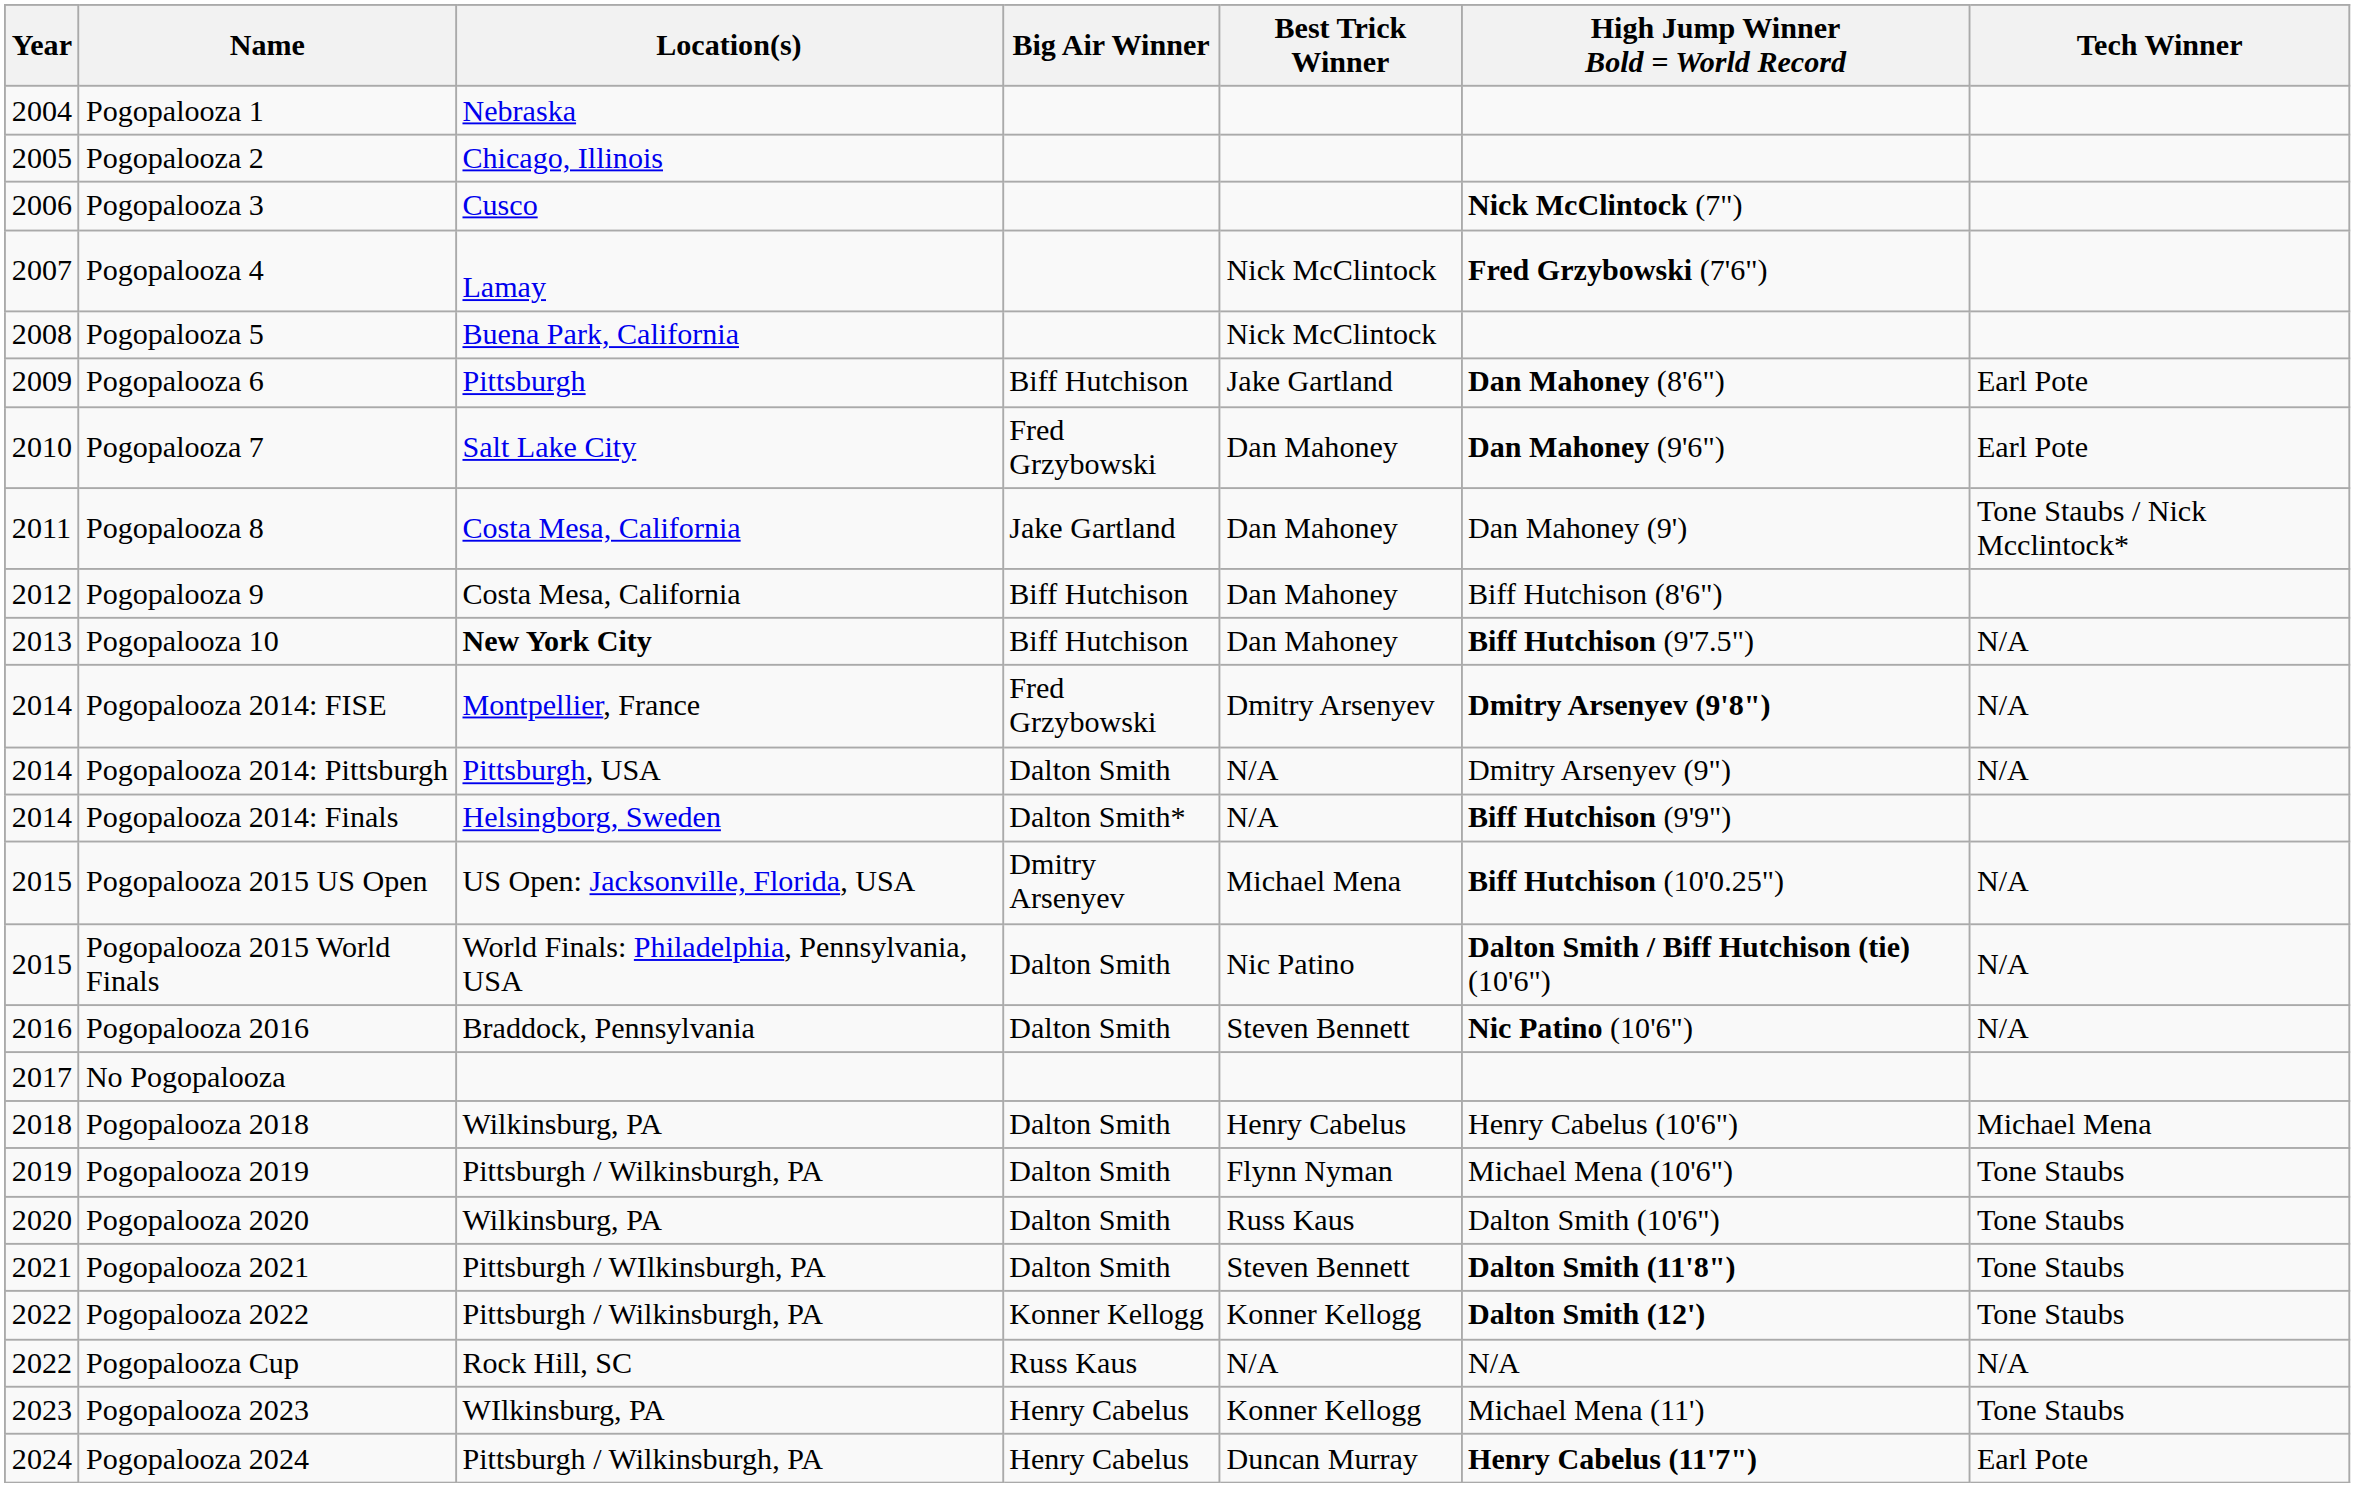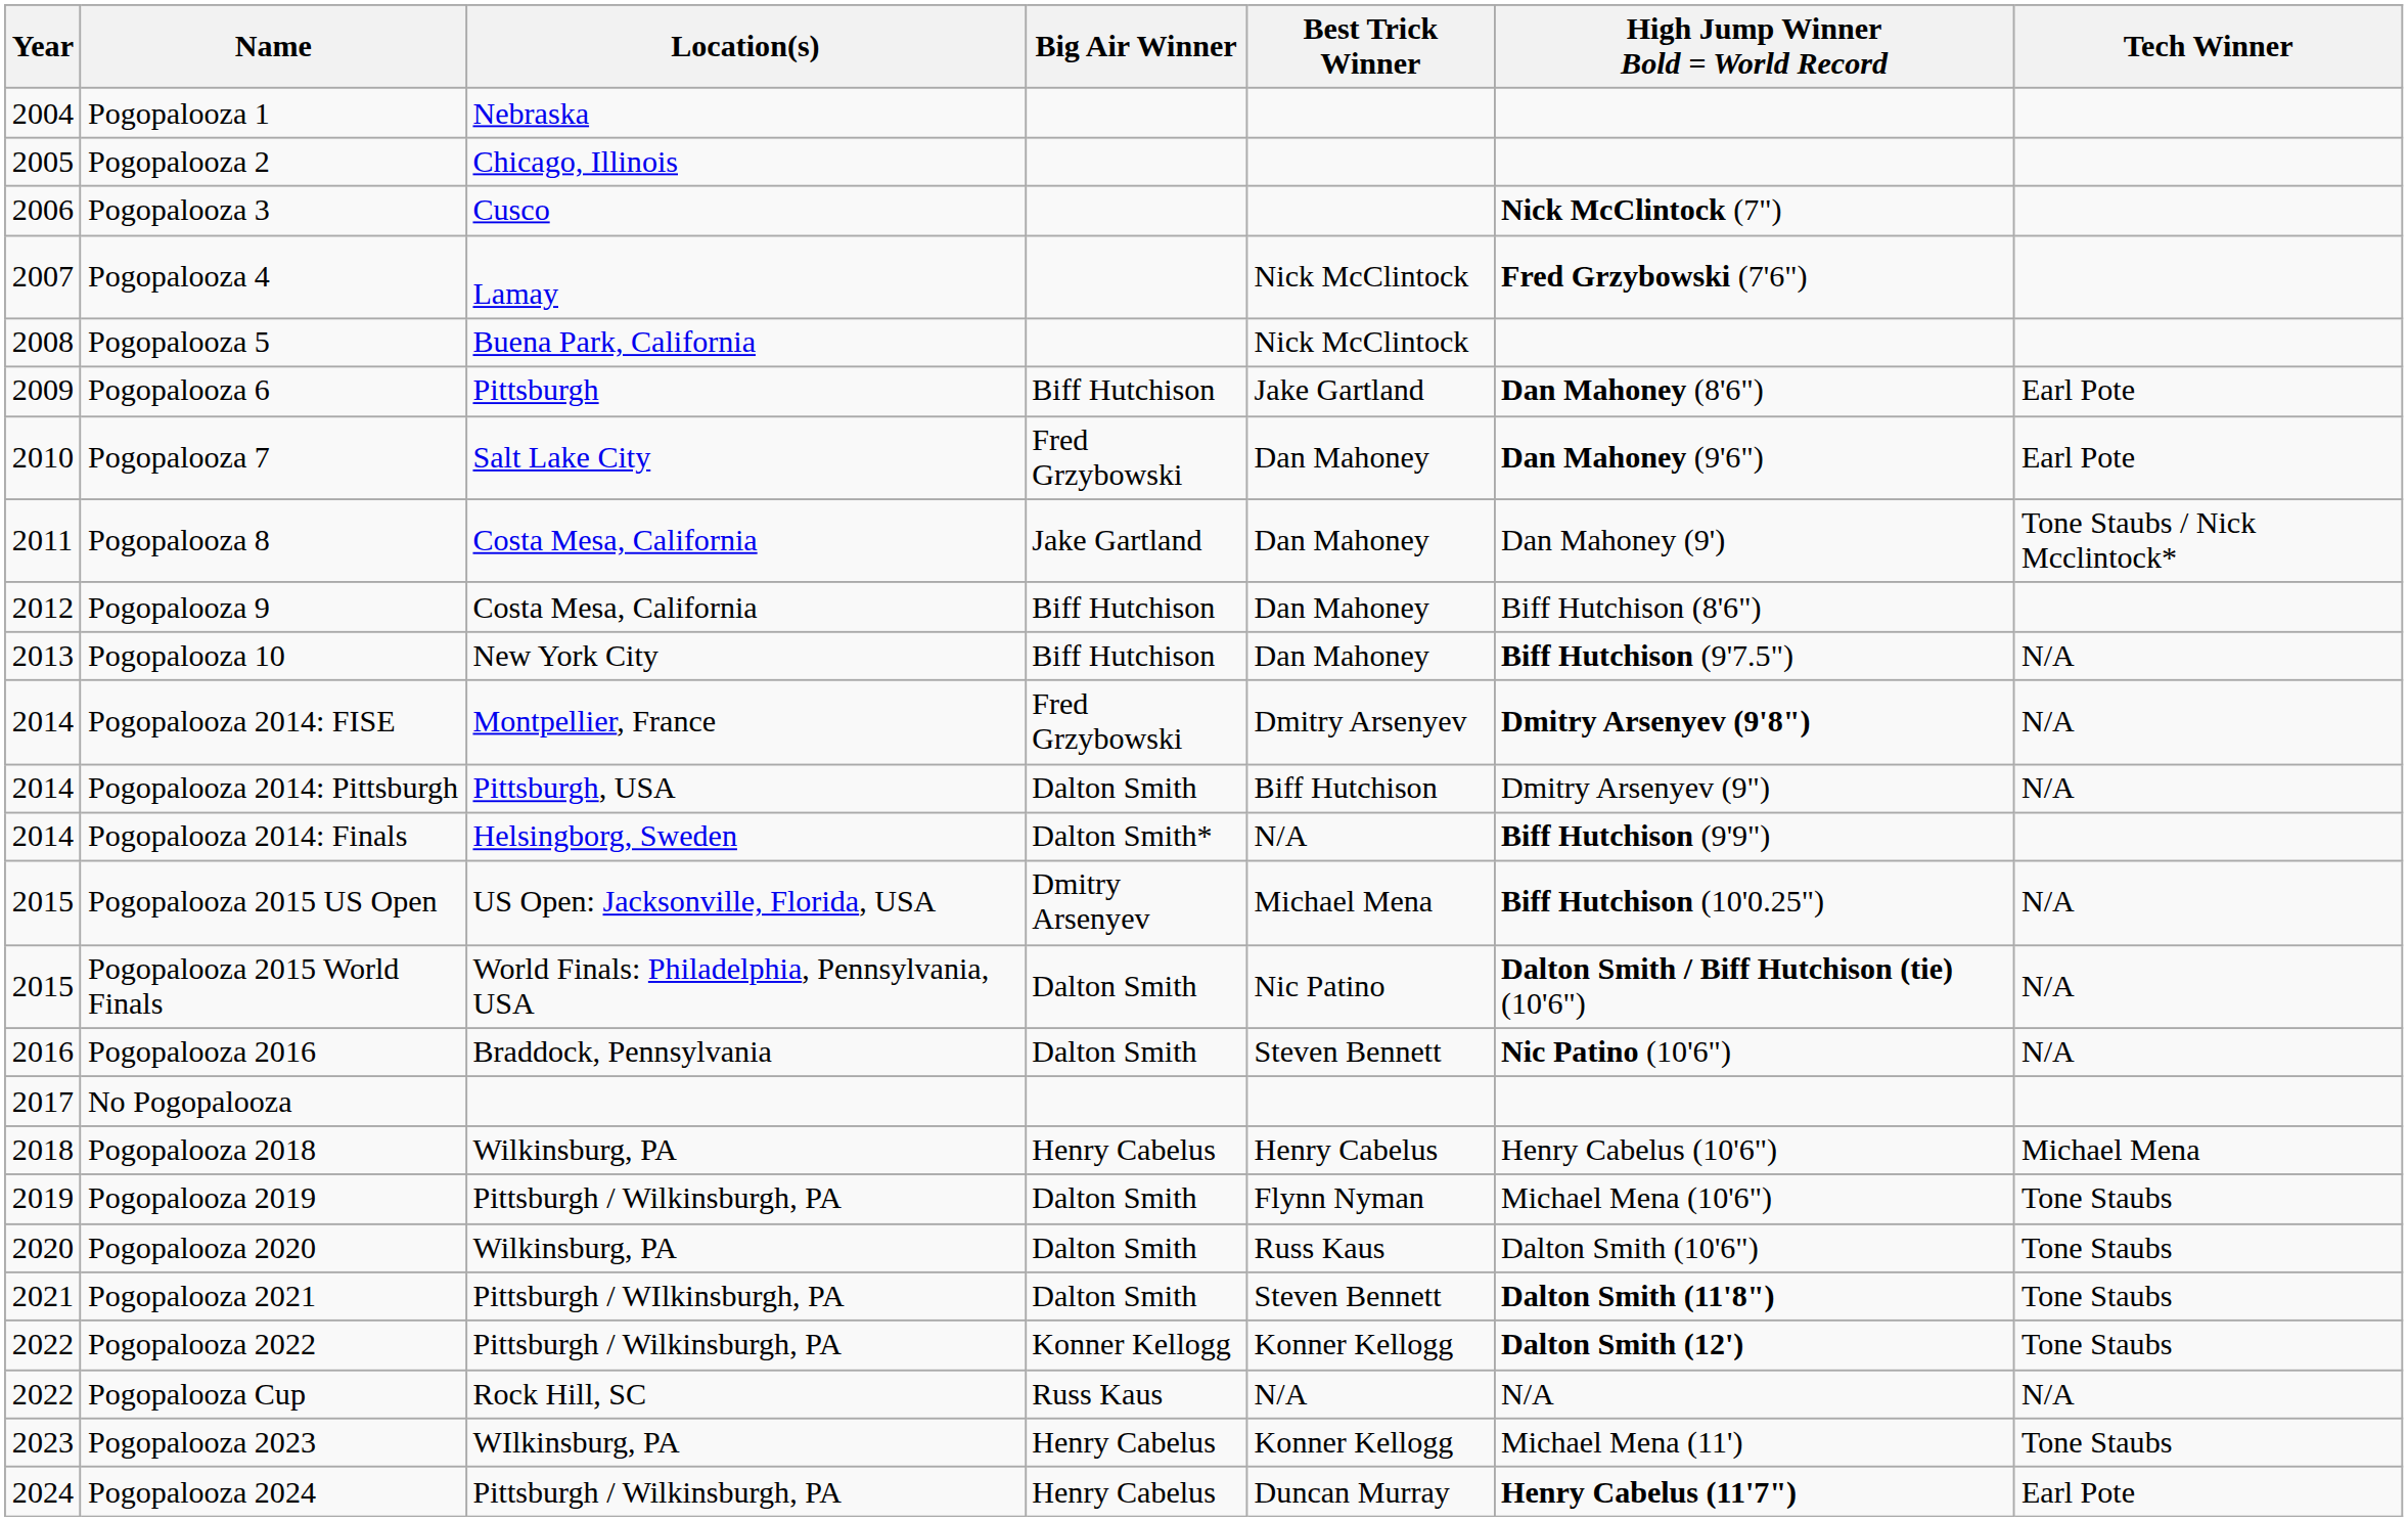 <table class="wikitable">
 <tr>
 <th>Year</th>
 <th>Name</th>
 <th>Location(s)</th>
 <th>Big Air Winner</th>
 <th>Best Trick Winner</th>
 <th>High Jump Winner<br><strong><em>Bold = World Record</em></strong></th>
 <th>Tech Winner</th>
 </tr>
 <tr>
 <td>2004</td>
 <td>Pogopalooza 1</td>
 <td><a href='#'>Nebraska</a></td>
 <td></td>
 <td></td>
 <td></td>
 <td></td>
 </tr>
 <tr>
 <td>2005</td>
 <td>Pogopalooza 2</td>
 <td><a href='#'>Chicago, Illinois</a></td>
 <td></td>
 <td></td>
 <td></td>
 <td></td>
 </tr>
 <tr>
 <td>2006</td>
 <td>Pogopalooza 3</td>
 <td><a href='#'>Cusco</a></td>
 <td></td>
 <td></td>
 <td><strong>Nick McClintock</strong> (7")</td>
 <td></td>
 </tr>
 <tr>
 <td>2007</td>
 <td>Pogopalooza 4</td>
 <td><br><a href='#'>Lamay</a></td>
 <td></td>
 <td>Nick McClintock</td>
 <td><strong>Fred Grzybowski</strong> (7'6")</td>
 <td></td>
 </tr>
 <tr>
 <td>2008</td>
 <td>Pogopalooza 5</td>
 <td><a href='#'>Buena Park, California</a></td>
 <td></td>
 <td>Nick McClintock</td>
 <td></td>
 <td></td>
 </tr>
 <tr>
 <td>2009</td>
 <td>Pogopalooza 6</td>
 <td><a href='#'>Pittsburgh</a></td>
 <td>Biff Hutchison</td>
 <td>Jake Gartland</td>
 <td><strong>Dan Mahoney</strong> (8'6")</td>
 <td>Earl Pote</td>
 </tr>
 <tr>
 <td>2010</td>
 <td>Pogopalooza 7</td>
 <td><a href='#'>Salt Lake City</a></td>
 <td>Fred Grzybowski</td>
 <td>Dan Mahoney</td>
 <td><strong>Dan Mahoney</strong> (9'6")</td>
 <td>Earl Pote</td>
 </tr>
 <tr>
 <td>2011</td>
 <td>Pogopalooza 8</td>
 <td><a href='#'>Costa Mesa, California</a></td>
 <td>Jake Gartland</td>
 <td>Dan Mahoney</td>
 <td>Dan Mahoney (9')</td>
 <td>Tone Staubs / Nick Mcclintock*</td>
 </tr>
 <tr>
 <td>2012</td>
 <td>Pogopalooza 9</td>
 <td>Costa Mesa, California</td>
 <td>Biff Hutchison</td>
 <td>Dan Mahoney</td>
 <td>Biff Hutchison (8'6")</td>
 <td></td>
 </tr>
 <tr>
 <td>2013</td>
 <td>Pogopalooza 10</td>
-<td><strong>New York City</strong></td>
+<td>New York City</td>
 <td>Biff Hutchison</td>
 <td>Dan Mahoney</td>
 <td><strong>Biff Hutchison</strong> (9'7.5")</td>
 <td>N/A</td>
 </tr>
 <tr>
 <td>2014</td>
 <td>Pogopalooza 2014: FISE</td>
 <td><a href='#'>Montpellier</a>, France</td>
 <td>Fred Grzybowski</td>
 <td>Dmitry Arsenyev</td>
 <td><strong>Dmitry Arsenyev (9'8")</strong></td>
 <td>N/A</td>
 </tr>
 <tr>
 <td>2014</td>
 <td>Pogopalooza 2014: Pittsburgh</td>
 <td><a href='#'>Pittsburgh</a>, USA</td>
 <td>Dalton Smith</td>
-<td>N/A</td>
+<td>Biff Hutchison</td>
 <td>Dmitry Arsenyev (9")</td>
 <td>N/A</td>
 </tr>
 <tr>
 <td>2014</td>
 <td>Pogopalooza 2014: Finals</td>
 <td><a href='#'>Helsingborg, Sweden</a></td>
 <td>Dalton Smith*</td>
 <td>N/A</td>
 <td><strong>Biff Hutchison</strong> (9'9")</td>
 <td></td>
 </tr>
 <tr>
 <td>2015</td>
 <td>Pogopalooza 2015 US Open</td>
 <td>US Open: <a href='#'>Jacksonville, Florida</a>, USA</td>
 <td>Dmitry Arsenyev</td>
 <td>Michael Mena</td>
 <td><strong>Biff Hutchison</strong> (10'0.25")</td>
 <td>N/A</td>
 </tr>
 <tr>
 <td>2015</td>
 <td>Pogopalooza 2015 World Finals</td>
 <td>World Finals: <a href='#'>Philadelphia</a>, Pennsylvania, USA</td>
 <td>Dalton Smith</td>
 <td>Nic Patino</td>
 <td><strong>Dalton Smith / Biff Hutchison (tie)</strong> (10'6")</td>
 <td>N/A</td>
 </tr>
 <tr>
 <td>2016</td>
 <td>Pogopalooza 2016</td>
 <td>Braddock, Pennsylvania</td>
 <td>Dalton Smith</td>
 <td>Steven Bennett</td>
 <td><strong>Nic Patino</strong> (10'6")</td>
 <td>N/A</td>
 </tr>
 <tr>
 <td>2017</td>
 <td>No Pogopalooza</td>
 <td></td>
 <td></td>
 <td></td>
 <td></td>
 <td></td>
 </tr>
 <tr>
 <td>2018</td>
 <td>Pogopalooza 2018</td>
 <td>Wilkinsburg, PA</td>
-<td>Dalton Smith</td>
+<td>Henry Cabelus</td>
 <td>Henry Cabelus</td>
 <td>Henry Cabelus (10'6")</td>
 <td>Michael Mena</td>
 </tr>
 <tr>
 <td>2019</td>
 <td>Pogopalooza 2019</td>
 <td>Pittsburgh / Wilkinsburgh, PA</td>
 <td>Dalton Smith</td>
 <td>Flynn Nyman</td>
 <td>Michael Mena (10'6")</td>
 <td>Tone Staubs</td>
 </tr>
 <tr>
 <td>2020</td>
 <td>Pogopalooza 2020</td>
 <td>Wilkinsburg, PA</td>
 <td>Dalton Smith</td>
 <td>Russ Kaus</td>
 <td>Dalton Smith (10'6")</td>
 <td>Tone Staubs</td>
 </tr>
 <tr>
 <td>2021</td>
 <td>Pogopalooza 2021</td>
 <td>Pittsburgh / WIlkinsburgh, PA</td>
 <td>Dalton Smith</td>
 <td>Steven Bennett</td>
 <td><strong>Dalton Smith (11'8")</strong></td>
 <td>Tone Staubs</td>
 </tr>
 <tr>
 <td>2022</td>
 <td>Pogopalooza 2022</td>
 <td>Pittsburgh / Wilkinsburgh, PA</td>
 <td>Konner Kellogg</td>
 <td>Konner Kellogg</td>
 <td><strong>Dalton Smith (12')</strong></td>
 <td>Tone Staubs</td>
 </tr>
 <tr>
 <td>2022</td>
 <td>Pogopalooza Cup</td>
 <td>Rock Hill, SC</td>
 <td>Russ Kaus</td>
 <td>N/A</td>
 <td>N/A</td>
 <td>N/A</td>
 </tr>
 <tr>
 <td>2023</td>
 <td>Pogopalooza 2023</td>
 <td>WIlkinsburg, PA</td>
 <td>Henry Cabelus</td>
 <td>Konner Kellogg</td>
 <td>Michael Mena (11')</td>
 <td>Tone Staubs</td>
 </tr>
 <tr>
 <td>2024</td>
 <td>Pogopalooza 2024</td>
 <td>Pittsburgh / Wilkinsburgh, PA</td>
 <td>Henry Cabelus</td>
 <td>Duncan Murray</td>
 <td><strong>Henry Cabelus (11'7")</strong></td>
 <td>Earl Pote</td>
 </tr>
 </table>
